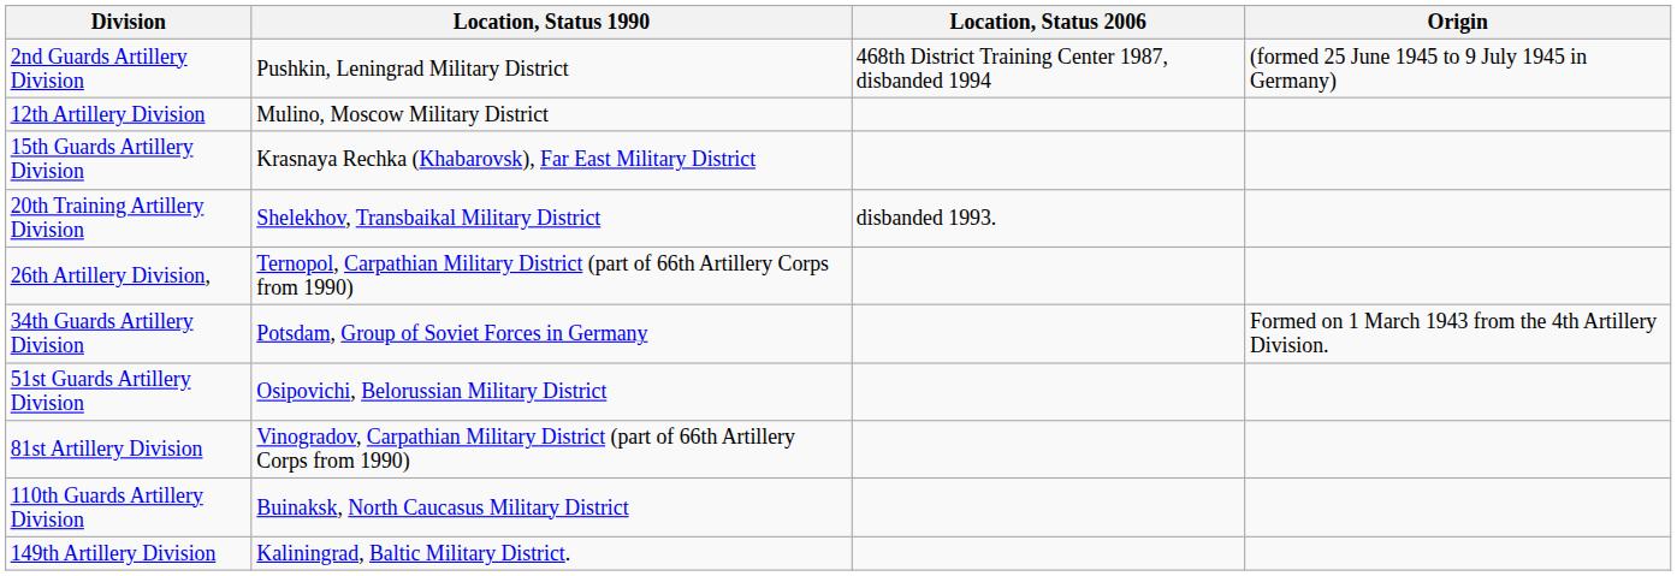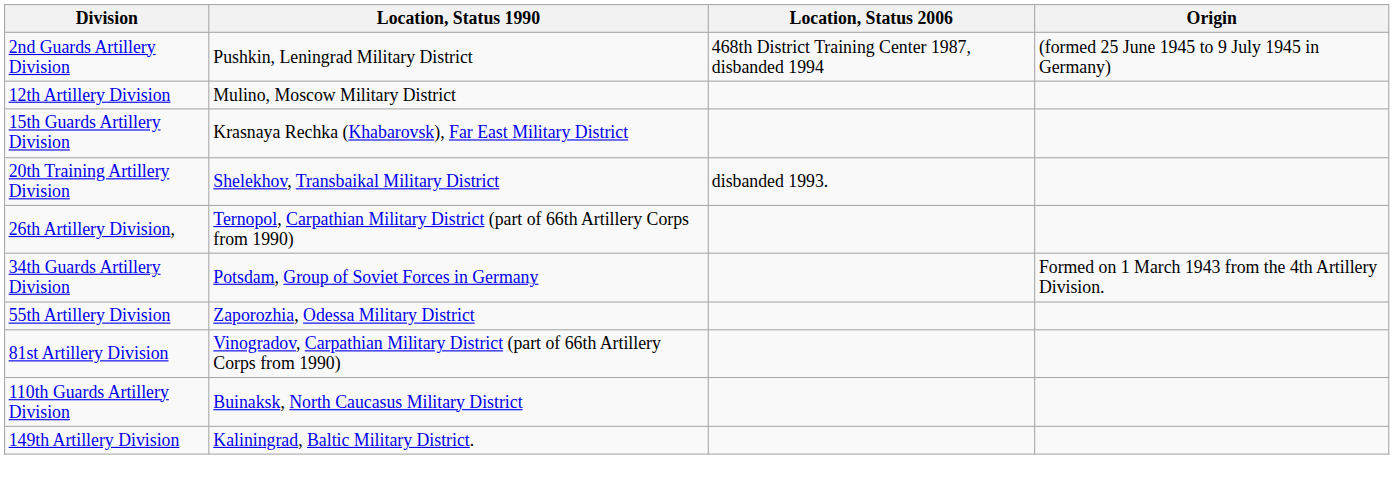 <table class="wikitable">
 <tr>
 <th>Division</th>
 <th>Location, Status 1990</th>
 <th>Location, Status 2006</th>
 <th>Origin</th>
 </tr>
 <tr>
 <td><a href='#'>2nd Guards Artillery Division</a></td>
 <td>Pushkin, Leningrad Military District</td>
 <td>468th District Training Center 1987, disbanded 1994</td>
 <td>(formed 25 June 1945 to 9 July 1945 in Germany)</td>
 </tr>
 <tr>
 <td><a href='#'>12th Artillery Division</a></td>
 <td>Mulino, Moscow Military District</td>
 <td></td>
 <td></td>
 </tr>
 <tr>
 <td><a href='#'>15th Guards Artillery Division</a></td>
 <td>Krasnaya Rechka (<a href='#'>Khabarovsk</a>), <a href='#'>Far East Military District</a></td>
 <td></td>
 <td></td>
 </tr>
 <tr>
 <td><a href='#'>20th Training Artillery Division</a></td>
 <td><a href='#'>Shelekhov</a>, <a href='#'>Transbaikal Military District</a></td>
 <td>disbanded 1993.</td>
 <td></td>
 </tr>
 <tr>
 <td><a href='#'>26th Artillery Division</a>,</td>
 <td><a href='#'>Ternopol</a>, <a href='#'>Carpathian Military District</a> (part of 66th Artillery Corps from 1990)</td>
 <td></td>
 <td></td>
 </tr>
 <tr>
 <td><a href='#'>34th Guards Artillery Division</a></td>
 <td><a href='#'>Potsdam</a>, <a href='#'>Group of Soviet Forces in Germany</a></td>
 <td></td>
 <td>Formed on 1 March 1943 from the 4th Artillery Division.</td>
 </tr>
 <tr>
-<td><a href='#'>51st Guards Artillery Division</a></td>
-<td><a href='#'>Osipovichi</a>, <a href='#'>Belorussian Military District</a></td>
+<td><a href='#'>55th Artillery Division</a></td>
+<td><a href='#'>Zaporozhia</a>, <a href='#'>Odessa Military District</a></td>
 <td></td>
 <td></td>
 </tr>
 <tr>
 <td><a href='#'>81st Artillery Division</a></td>
 <td><a href='#'>Vinogradov</a>, <a href='#'>Carpathian Military District</a> (part of 66th Artillery Corps from 1990)</td>
 <td></td>
 <td></td>
 </tr>
 <tr>
 <td><a href='#'>110th Guards Artillery Division</a></td>
 <td><a href='#'>Buinaksk</a>, <a href='#'>North Caucasus Military District</a></td>
 <td></td>
 <td></td>
 </tr>
 <tr>
 <td><a href='#'>149th Artillery Division</a></td>
 <td><a href='#'>Kaliningrad</a>, <a href='#'>Baltic Military District</a>.</td>
 <td></td>
 <td></td>
 </tr>
 </table>
